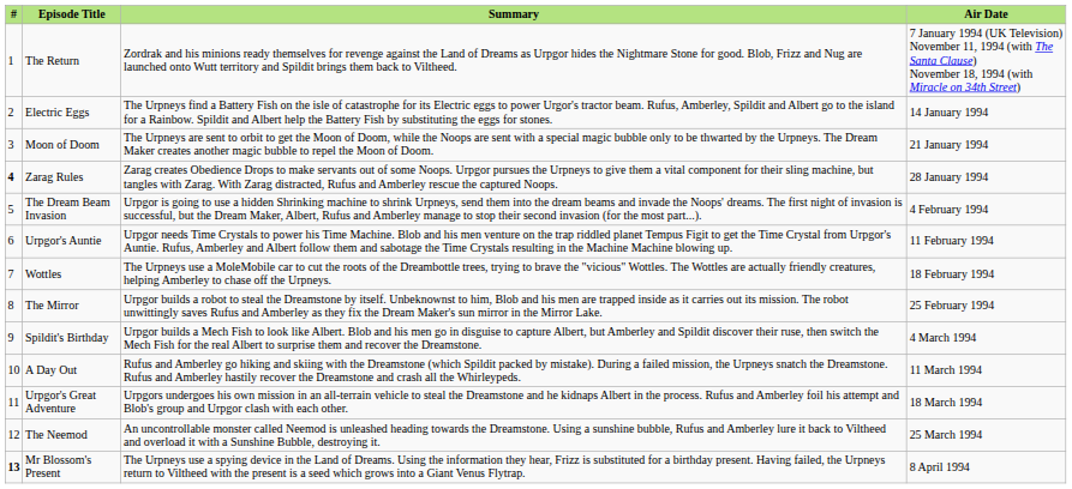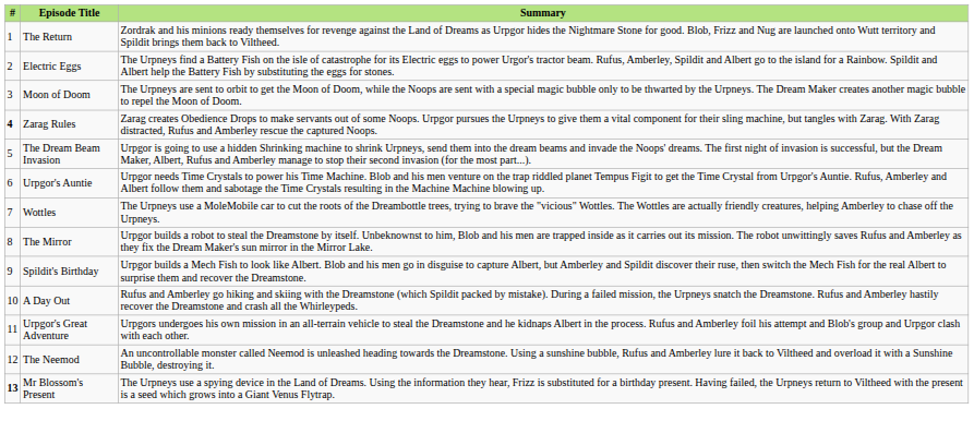 <table class="wikitable" width="90%">
 <tr>
 <th style="background-color: #b4e381; color:#000; text-align: center;">#</th>
 <th style="background-color: #b4e381; color:#000; text-align: center;">Episode Title</th>
 <th style="background-color: #b4e381; color:#000; text-align: center;">Summary</th>
-<th style="background-color: #b4e381; color:#000; text-align: center;">Air Date</th>
 </tr>
 <tr>
 <td>1</td>
 <td>The Return</td>
 <td>Zordrak and his minions ready themselves for revenge against the Land of Dreams as Urpgor hides the Nightmare Stone for good. Blob, Frizz and Nug are launched onto Wutt territory and Spildit brings them back to Viltheed.</td>
-<td>7 January 1994 (UK Television)<br> November 11, 1994 (with <em><a href='#'>The Santa Clause</a></em>)<br> November 18, 1994 (with <em><a href='#'>Miracle on 34th Street</a></em>)</td>
 </tr>
 <tr>
 <td>2</td>
 <td>Electric Eggs</td>
 <td>The Urpneys find a Battery Fish on the isle of catastrophe for its Electric eggs to power Urgor's tractor beam. Rufus, Amberley, Spildit and Albert go to the island for a Rainbow. Spildit and Albert help the Battery Fish by substituting the eggs for stones.</td>
-<td>14 January 1994</td>
 </tr>
 <tr>
 <td>3</td>
 <td>Moon of Doom</td>
 <td>The Urpneys are sent to orbit to get the Moon of Doom, while the Noops are sent with a special magic bubble only to be thwarted by the Urpneys. The Dream Maker creates another magic bubble to repel the Moon of Doom.</td>
-<td>21 January 1994</td>
 </tr>
 <tr>
 <td><strong>4</strong></td>
 <td>Zarag Rules</td>
 <td>Zarag creates Obedience Drops to make servants out of some Noops. Urpgor pursues the Urpneys to give them a vital component for their sling machine, but tangles with Zarag. With Zarag distracted, Rufus and Amberley rescue the captured Noops.</td>
-<td>28 January 1994</td>
 </tr>
 <tr>
 <td>5</td>
 <td>The Dream Beam Invasion</td>
 <td>Urpgor is going to use a hidden Shrinking machine to shrink Urpneys, send them into the dream beams and invade the Noops' dreams. The first night of invasion is successful, but the Dream Maker, Albert, Rufus and Amberley manage to stop their second invasion (for the most part...).</td>
-<td>4 February 1994</td>
 </tr>
 <tr>
 <td>6</td>
 <td>Urpgor's Auntie</td>
 <td>Urpgor needs Time Crystals to power his Time Machine. Blob and his men venture on the trap riddled planet Tempus Figit to get the Time Crystal from Urpgor's Auntie. Rufus, Amberley and Albert follow them and sabotage the Time Crystals resulting in the Machine Machine blowing up.</td>
-<td>11 February 1994</td>
 </tr>
 <tr>
 <td>7</td>
 <td>Wottles</td>
 <td>The Urpneys use a MoleMobile car to cut the roots of the Dreambottle trees, trying to brave the "vicious" Wottles. The Wottles are actually friendly creatures, helping Amberley to chase off the Urpneys.</td>
-<td>18 February 1994</td>
 </tr>
 <tr>
 <td>8</td>
 <td>The Mirror</td>
 <td>Urpgor builds a robot to steal the Dreamstone by itself. Unbeknownst to him, Blob and his men are trapped inside as it carries out its mission. The robot unwittingly saves Rufus and Amberley as they fix the Dream Maker's sun mirror in the Mirror Lake.</td>
-<td>25 February 1994</td>
 </tr>
 <tr>
 <td>9</td>
 <td>Spildit's Birthday</td>
 <td>Urpgor builds a Mech Fish to look like Albert. Blob and his men go in disguise to capture Albert, but Amberley and Spildit discover their ruse, then switch the Mech Fish for the real Albert to surprise them and recover the Dreamstone.</td>
-<td>4 March 1994</td>
 </tr>
 <tr>
 <td>10</td>
 <td>A Day Out</td>
 <td>Rufus and Amberley go hiking and skiing with the Dreamstone (which Spildit packed by mistake). During a failed mission, the Urpneys snatch the Dreamstone. Rufus and Amberley hastily recover the Dreamstone and crash all the Whirleypeds.</td>
-<td>11 March 1994</td>
 </tr>
 <tr>
 <td>11</td>
 <td>Urpgor's Great Adventure</td>
 <td>Urpgors undergoes his own mission in an all-terrain vehicle to steal the Dreamstone and he kidnaps Albert in the process. Rufus and Amberley foil his attempt and Blob's group and Urpgor clash with each other.</td>
-<td>18 March 1994</td>
 </tr>
 <tr>
 <td>12</td>
 <td>The Neemod</td>
 <td>An uncontrollable monster called Neemod is unleashed heading towards the Dreamstone. Using a sunshine bubble, Rufus and Amberley lure it back to Viltheed and overload it with a Sunshine Bubble, destroying it.</td>
-<td>25 March 1994</td>
 </tr>
 <tr>
 <td><strong>13</strong></td>
 <td>Mr Blossom's Present</td>
 <td>The Urpneys use a spying device in the Land of Dreams. Using the information they hear, Frizz is substituted for a birthday present. Having failed, the Urpneys return to Viltheed with the present is a seed which grows into a Giant Venus Flytrap.</td>
-<td>8 April 1994</td>
 </tr>
 </table>
